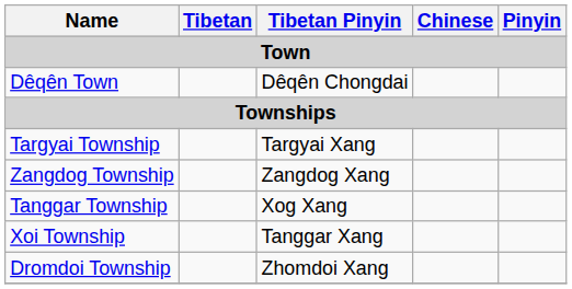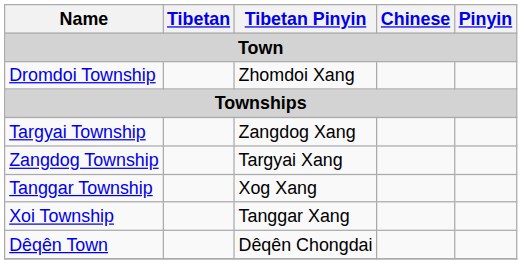 <table class="wikitable"  style="font-size:90%; margin:auto;">
 <tr>
 <th>Name</th>
 <th><a href='#'>Tibetan</a></th>
 <th><a href='#'>Tibetan Pinyin</a></th>
 <th><a href='#'>Chinese</a></th>
 <th><a href='#'>Pinyin</a></th>
 </tr>
 <tr --------->
 <td colspan="5"  style="text-align:center; background:#d3d3d3;"><strong>Town</strong></td>
 </tr>
-<tr --------->
-<td><a href='#'>Dêqên Town</a></td>
+<tr>
+<td><a href='#'>Dromdoi Township</a></td>
 <td></td>
-<td>Dêqên Chongdai</td>
+<td>Zhomdoi Xang</td>
 <td></td>
 <td></td>
 </tr>
 <tr --------->
 <td colspan="5"  style="text-align:center; background:#d3d3d3;"><strong>Townships</strong></td>
 </tr>
 <tr --------->
 <td><a href='#'>Targyai Township</a></td>
 <td></td>
-<td>Targyai Xang</td>
+<td>Zangdog Xang</td>
 <td></td>
 <td></td>
 </tr>
 <tr>
 <td><a href='#'>Zangdog Township</a></td>
 <td></td>
-<td>Zangdog Xang</td>
+<td>Targyai Xang</td>
 <td></td>
 <td></td>
 </tr>
 <tr>
 <td><a href='#'>Tanggar Township</a></td>
 <td></td>
 <td>Xog Xang</td>
 <td></td>
 <td></td>
 </tr>
 <tr>
 <td><a href='#'>Xoi Township</a></td>
 <td></td>
 <td>Tanggar Xang</td>
 <td></td>
 <td></td>
 </tr>
-<tr>
-<td><a href='#'>Dromdoi Township</a></td>
+<tr --------->
+<td><a href='#'>Dêqên Town</a></td>
 <td></td>
-<td>Zhomdoi Xang</td>
+<td>Dêqên Chongdai</td>
 <td></td>
 <td></td>
 </tr>
 <tr>
 </tr>
 </table>
